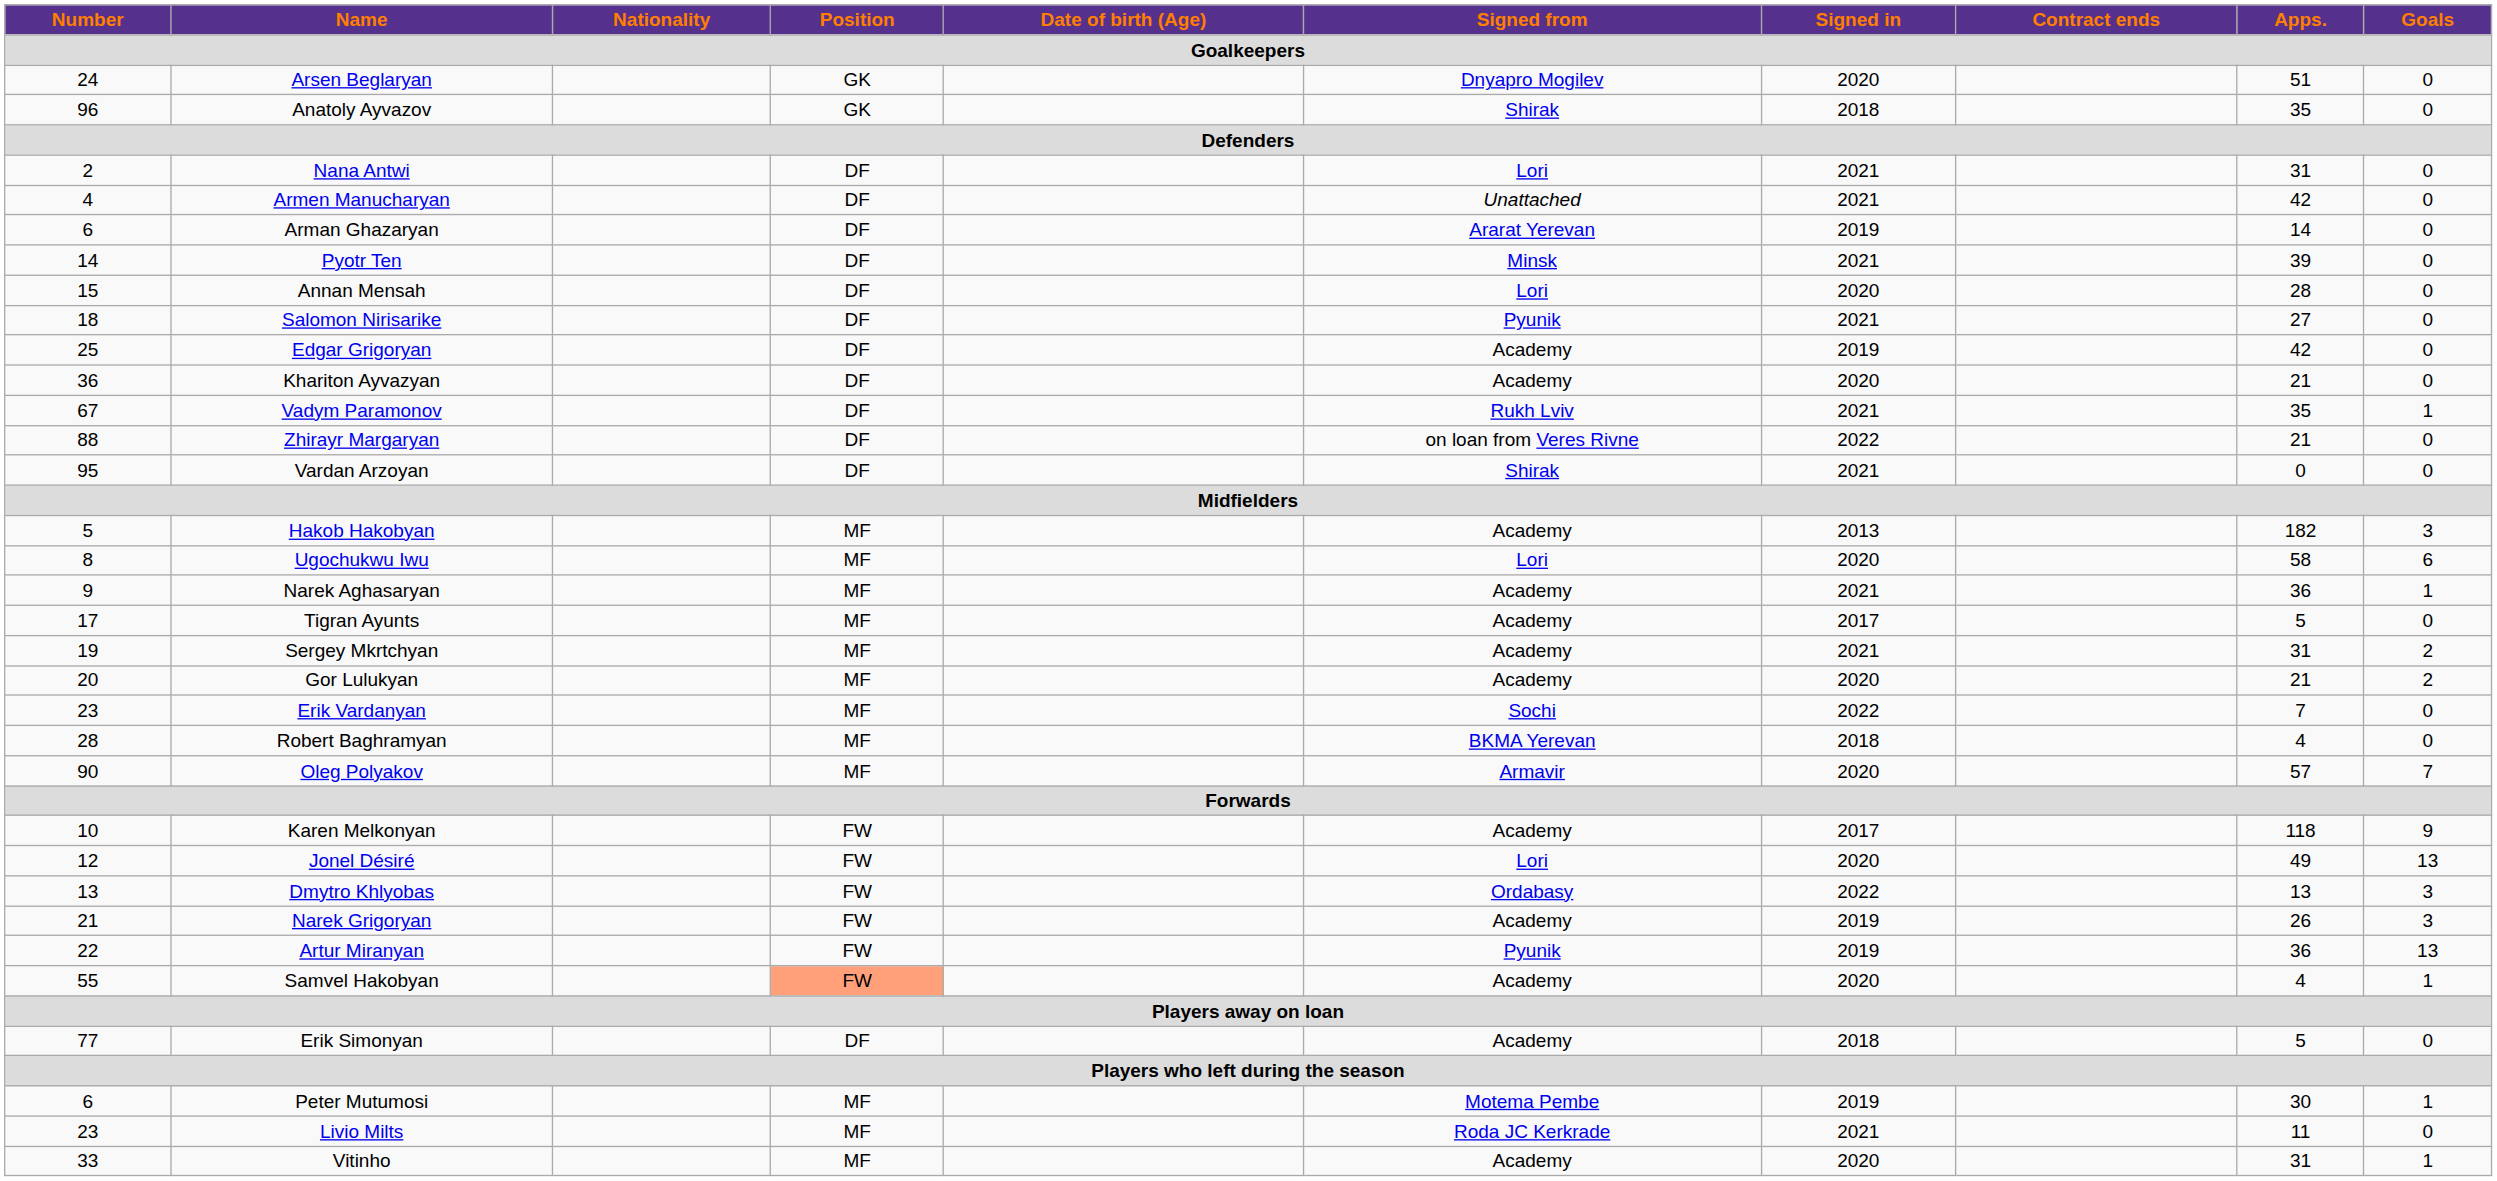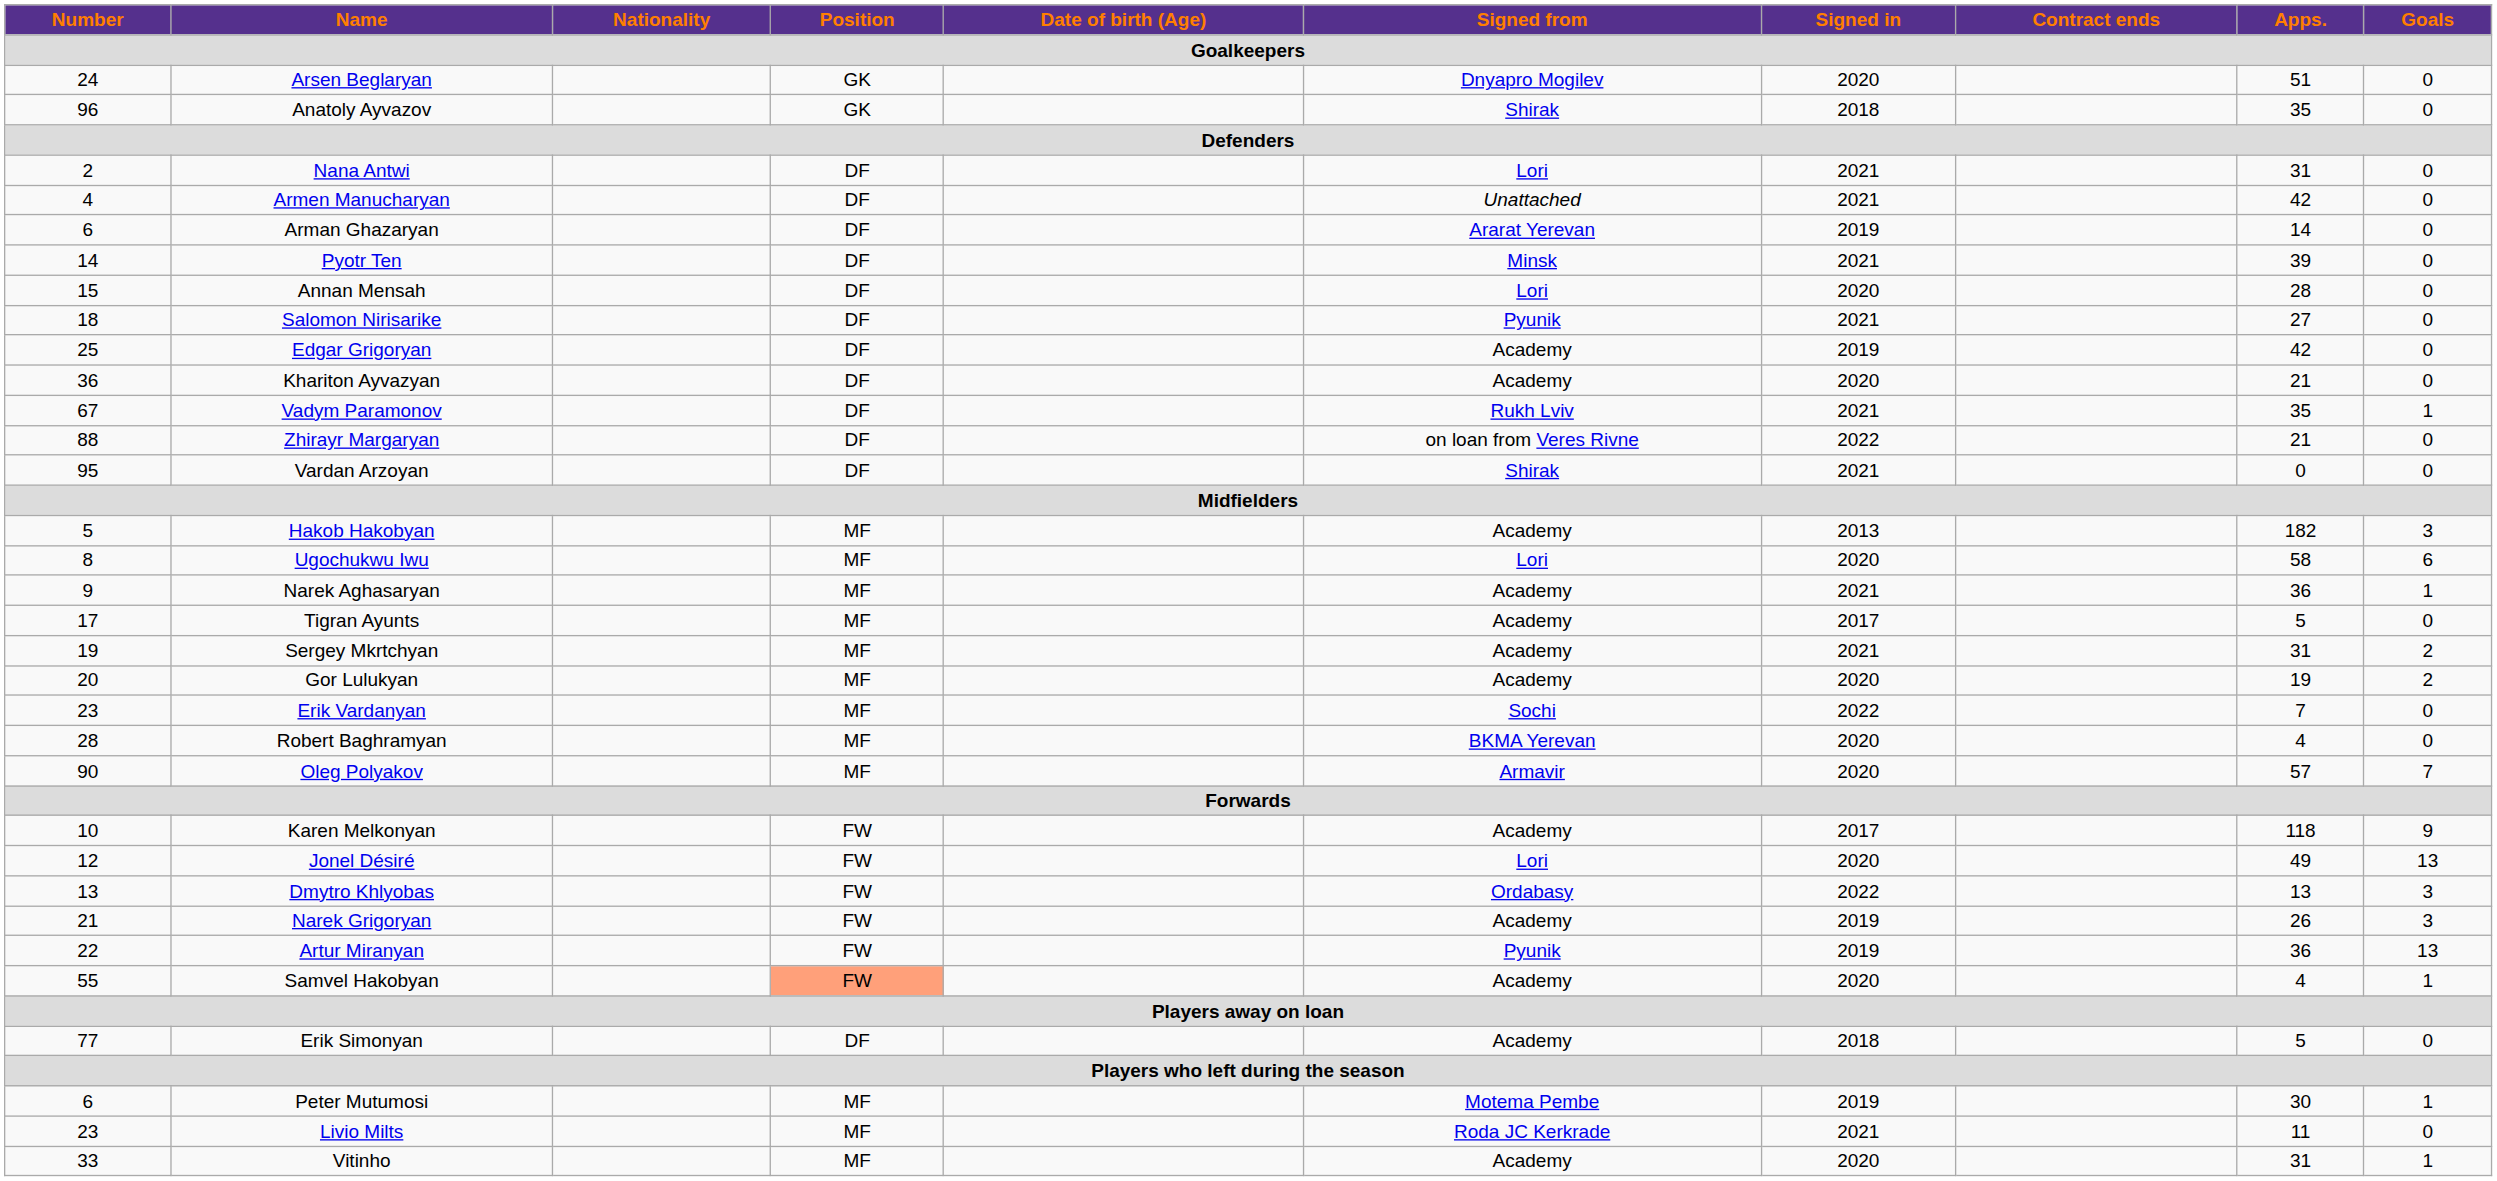 <table class="wikitable"  style="text-align:center; font-size:90%; width:95%;">
 <tr>
 <th style="background:#55308D; color:#FF7F00; text-align:center;">Number</th>
 <th style="background:#55308D; color:#FF7F00; text-align:center;">Name</th>
 <th style="background:#55308D; color:#FF7F00; text-align:center;">Nationality</th>
 <th style="background:#55308D; color:#FF7F00; text-align:center;">Position</th>
 <th style="background:#55308D; color:#FF7F00; text-align:center;">Date of birth (Age)</th>
 <th style="background:#55308D; color:#FF7F00; text-align:center;">Signed from</th>
 <th style="background:#55308D; color:#FF7F00; text-align:center;">Signed in</th>
 <th style="background:#55308D; color:#FF7F00; text-align:center;">Contract ends</th>
 <th style="background:#55308D; color:#FF7F00; text-align:center;">Apps.</th>
 <th style="background:#55308D; color:#FF7F00; text-align:center;">Goals</th>
 </tr>
 <tr>
 <th colspan="11"  style="background:#dcdcdc; text-align:center;">Goalkeepers</th>
 </tr>
 <tr>
 <td>24</td>
 <td><a href='#'>Arsen Beglaryan</a></td>
 <td></td>
 <td>GK</td>
 <td></td>
 <td><a href='#'>Dnyapro Mogilev</a></td>
 <td>2020</td>
 <td></td>
 <td>51</td>
 <td>0</td>
 </tr>
 <tr>
 <td>96</td>
 <td>Anatoly Ayvazov</td>
 <td></td>
 <td>GK</td>
 <td></td>
 <td><a href='#'>Shirak</a></td>
 <td>2018</td>
 <td></td>
 <td>35</td>
 <td>0</td>
 </tr>
 <tr>
 <th colspan="11"  style="background:#dcdcdc; text-align:center;">Defenders</th>
 </tr>
 <tr>
 <td>2</td>
 <td><a href='#'>Nana Antwi</a></td>
 <td></td>
 <td>DF</td>
 <td></td>
 <td><a href='#'>Lori</a></td>
 <td>2021</td>
 <td></td>
 <td>31</td>
 <td>0</td>
 </tr>
 <tr>
 <td>4</td>
 <td><a href='#'>Armen Manucharyan</a></td>
 <td></td>
 <td>DF</td>
 <td></td>
 <td><em>Unattached</em></td>
 <td>2021</td>
 <td></td>
 <td>42</td>
 <td>0</td>
 </tr>
 <tr>
 <td>6</td>
 <td>Arman Ghazaryan</td>
 <td></td>
 <td>DF</td>
 <td></td>
 <td><a href='#'>Ararat Yerevan</a></td>
 <td>2019</td>
 <td></td>
 <td>14</td>
 <td>0</td>
 </tr>
 <tr>
 <td>14</td>
 <td><a href='#'>Pyotr Ten</a></td>
 <td></td>
 <td>DF</td>
 <td></td>
 <td><a href='#'>Minsk</a></td>
 <td>2021</td>
 <td></td>
 <td>39</td>
 <td>0</td>
 </tr>
 <tr>
 <td>15</td>
 <td>Annan Mensah</td>
 <td></td>
 <td>DF</td>
 <td></td>
 <td><a href='#'>Lori</a></td>
 <td>2020</td>
 <td></td>
 <td>28</td>
 <td>0</td>
 </tr>
 <tr>
 <td>18</td>
 <td><a href='#'>Salomon Nirisarike</a></td>
 <td></td>
 <td>DF</td>
 <td></td>
 <td><a href='#'>Pyunik</a></td>
 <td>2021</td>
 <td></td>
 <td>27</td>
 <td>0</td>
 </tr>
 <tr>
 <td>25</td>
 <td><a href='#'>Edgar Grigoryan</a></td>
 <td></td>
 <td>DF</td>
 <td></td>
 <td>Academy</td>
 <td>2019</td>
 <td></td>
 <td>42</td>
 <td>0</td>
 </tr>
 <tr>
 <td>36</td>
 <td>Khariton Ayvazyan</td>
 <td></td>
 <td>DF</td>
 <td></td>
 <td>Academy</td>
 <td>2020</td>
 <td></td>
 <td>21</td>
 <td>0</td>
 </tr>
 <tr>
 <td>67</td>
 <td><a href='#'>Vadym Paramonov</a></td>
 <td></td>
 <td>DF</td>
 <td></td>
 <td><a href='#'>Rukh Lviv</a></td>
 <td>2021</td>
 <td></td>
 <td>35</td>
 <td>1</td>
 </tr>
 <tr>
 <td>88</td>
 <td><a href='#'>Zhirayr Margaryan</a></td>
 <td></td>
 <td>DF</td>
 <td></td>
 <td>on loan from <a href='#'>Veres Rivne</a></td>
 <td>2022</td>
 <td></td>
 <td>21</td>
 <td>0</td>
 </tr>
 <tr>
 <td>95</td>
 <td>Vardan Arzoyan</td>
 <td></td>
 <td>DF</td>
 <td></td>
 <td><a href='#'>Shirak</a></td>
 <td>2021</td>
 <td></td>
 <td>0</td>
 <td>0</td>
 </tr>
 <tr>
 <th colspan="11"  style="background:#dcdcdc; text-align:center;">Midfielders</th>
 </tr>
 <tr>
 <td>5</td>
 <td><a href='#'>Hakob Hakobyan</a></td>
 <td></td>
 <td>MF</td>
 <td></td>
 <td>Academy</td>
 <td>2013</td>
 <td></td>
 <td>182</td>
 <td>3</td>
 </tr>
 <tr>
 <td>8</td>
 <td><a href='#'>Ugochukwu Iwu</a></td>
 <td></td>
 <td>MF</td>
 <td></td>
 <td><a href='#'>Lori</a></td>
 <td>2020</td>
 <td></td>
 <td>58</td>
 <td>6</td>
 </tr>
 <tr>
 <td>9</td>
 <td>Narek Aghasaryan</td>
 <td></td>
 <td>MF</td>
 <td></td>
 <td>Academy</td>
 <td>2021</td>
 <td></td>
 <td>36</td>
 <td>1</td>
 </tr>
 <tr>
 <td>17</td>
 <td>Tigran Ayunts</td>
 <td></td>
 <td>MF</td>
 <td></td>
 <td>Academy</td>
 <td>2017</td>
 <td></td>
 <td>5</td>
 <td>0</td>
 </tr>
 <tr>
 <td>19</td>
 <td>Sergey Mkrtchyan</td>
 <td></td>
 <td>MF</td>
 <td></td>
 <td>Academy</td>
 <td>2021</td>
 <td></td>
 <td>31</td>
 <td>2</td>
 </tr>
 <tr>
 <td>20</td>
 <td>Gor Lulukyan</td>
 <td></td>
 <td>MF</td>
 <td></td>
 <td>Academy</td>
 <td>2020</td>
 <td></td>
-<td>21</td>
+<td>19</td>
 <td>2</td>
 </tr>
 <tr>
 <td>23</td>
 <td><a href='#'>Erik Vardanyan</a></td>
 <td></td>
 <td>MF</td>
 <td></td>
 <td><a href='#'>Sochi</a></td>
 <td>2022</td>
 <td></td>
 <td>7</td>
 <td>0</td>
 </tr>
 <tr>
 <td>28</td>
 <td>Robert Baghramyan</td>
 <td></td>
 <td>MF</td>
 <td></td>
 <td><a href='#'>BKMA Yerevan</a></td>
-<td>2018</td>
+<td>2020</td>
 <td></td>
 <td>4</td>
 <td>0</td>
 </tr>
 <tr>
 <td>90</td>
 <td><a href='#'>Oleg Polyakov</a></td>
 <td></td>
 <td>MF</td>
 <td></td>
 <td><a href='#'>Armavir</a></td>
 <td>2020</td>
 <td></td>
 <td>57</td>
 <td>7</td>
 </tr>
 <tr>
 <th colspan="11"  style="background:#dcdcdc; text-align:center;">Forwards</th>
 </tr>
 <tr>
 <td>10</td>
 <td>Karen Melkonyan</td>
 <td></td>
 <td>FW</td>
 <td></td>
 <td>Academy</td>
 <td>2017</td>
 <td></td>
 <td>118</td>
 <td>9</td>
 </tr>
 <tr>
 <td>12</td>
 <td><a href='#'>Jonel Désiré</a></td>
 <td></td>
 <td>FW</td>
 <td></td>
 <td><a href='#'>Lori</a></td>
 <td>2020</td>
 <td></td>
 <td>49</td>
 <td>13</td>
 </tr>
 <tr>
 <td>13</td>
 <td><a href='#'>Dmytro Khlyobas</a></td>
 <td></td>
 <td>FW</td>
 <td></td>
 <td><a href='#'>Ordabasy</a></td>
 <td>2022</td>
 <td></td>
 <td>13</td>
 <td>3</td>
 </tr>
 <tr>
 <td>21</td>
 <td><a href='#'>Narek Grigoryan</a></td>
 <td></td>
 <td>FW</td>
 <td></td>
 <td>Academy</td>
 <td>2019</td>
 <td></td>
 <td>26</td>
 <td>3</td>
 </tr>
 <tr>
 <td>22</td>
 <td><a href='#'>Artur Miranyan</a></td>
 <td></td>
 <td>FW</td>
 <td></td>
 <td><a href='#'>Pyunik</a></td>
 <td>2019</td>
 <td></td>
 <td>36</td>
 <td>13</td>
 </tr>
 <tr>
 <td>55</td>
 <td>Samvel Hakobyan</td>
 <td></td>
 <td style="background: lightsalmon;">FW</td>
 <td></td>
 <td>Academy</td>
 <td>2020</td>
 <td></td>
 <td>4</td>
 <td>1</td>
 </tr>
 <tr>
 <th colspan="11"  style="background:#dcdcdc; text-align:center;">Players away on loan</th>
 </tr>
 <tr>
 <td>77</td>
 <td>Erik Simonyan</td>
 <td></td>
 <td>DF</td>
 <td></td>
 <td>Academy</td>
 <td>2018</td>
 <td></td>
 <td>5</td>
 <td>0</td>
 </tr>
 <tr>
 <th colspan="11"  style="background:#dcdcdc; text-align:center;">Players who left during the season</th>
 </tr>
 <tr>
 <td>6</td>
 <td>Peter Mutumosi</td>
 <td></td>
 <td>MF</td>
 <td></td>
 <td><a href='#'>Motema Pembe</a></td>
 <td>2019</td>
 <td></td>
 <td>30</td>
 <td>1</td>
 </tr>
 <tr>
 <td>23</td>
 <td><a href='#'>Livio Milts</a></td>
 <td></td>
 <td>MF</td>
 <td></td>
 <td><a href='#'>Roda JC Kerkrade</a></td>
 <td>2021</td>
 <td></td>
 <td>11</td>
 <td>0</td>
 </tr>
 <tr>
 <td>33</td>
 <td>Vitinho</td>
 <td></td>
 <td>MF</td>
 <td></td>
 <td>Academy</td>
 <td>2020</td>
 <td></td>
 <td>31</td>
 <td>1</td>
 </tr>
 </table>
